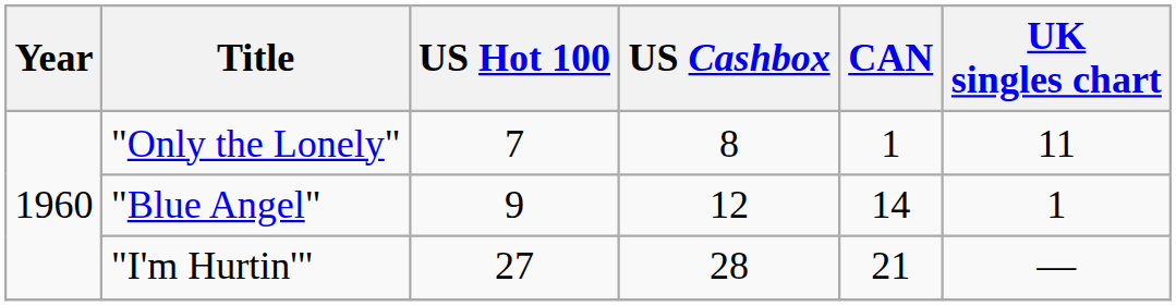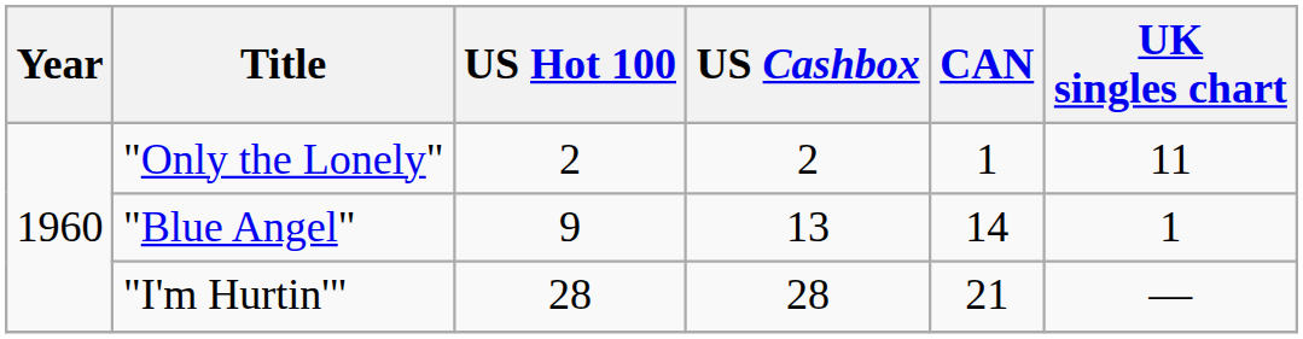 <table class="wikitable">
 <tr>
 <th>Year</th>
 <th>Title</th>
 <th>US <a href='#'>Hot 100</a></th>
 <th>US <em><a href='#'>Cashbox</a></em><em></th>
 <th><a href='#'>CAN</a></th>
 <th><a href='#'>UK<br>singles chart</a></th>
 </tr>
 <tr>
 <td rowspan="3">1960</td>
 <td>"<a href='#'>Only the Lonely</a>"</td>
-<td align="center">7</td>
-<td align="center">8</td>
+<td align="center">2</td>
+<td align="center">2</td>
 <td align="center">1</td>
 <td align="center">11</td>
 </tr>
 <tr>
 <td>"<a href='#'>Blue Angel</a>"</td>
 <td align="center">9</td>
-<td align="center">12</td>
+<td align="center">13</td>
 <td align="center">14</td>
 <td align="center">1</td>
 </tr>
 <tr>
 <td>"I'm Hurtin'"</td>
-<td align="center">27</td>
+<td align="center">28</td>
 <td align="center">28</td>
 <td align="center">21</td>
 <td align="center">—</td>
 </tr>
 <tr>
 </tr>
 </table>
